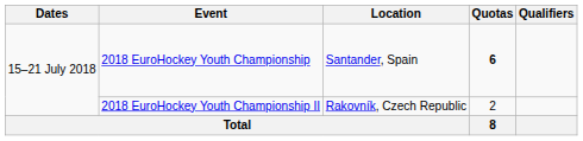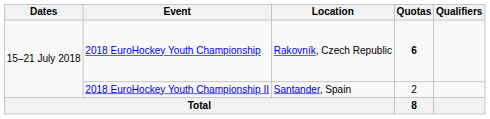 <table class=wikitable>
 <tr>
 <th>Dates</th>
 <th>Event</th>
 <th>Location</th>
 <th>Quotas</th>
 <th>Qualifiers</th>
 </tr>
 <tr>
 <td rowspan=2>15–21 July 2018</td>
 <td><a href='#'>2018 EuroHockey Youth Championship</a></td>
-<td><a href='#'>Santander</a>, Spain</td>
+<td><a href='#'>Rakovník</a>, Czech Republic</td>
 <td style="text-align: center;"><strong>6</strong></td>
 <td><br><br><br><br><br></td>
 </tr>
 <tr>
 <td><a href='#'>2018 EuroHockey Youth Championship II</a></td>
-<td><a href='#'>Rakovník</a>, Czech Republic</td>
+<td><a href='#'>Santander</a>, Spain</td>
 <td style="text-align: center;">2</td>
 <td><br></td>
 </tr>
 <tr>
 <th colspan="3">Total</th>
 <th>8</th>
 <th></th>
 </tr>
 </table>
